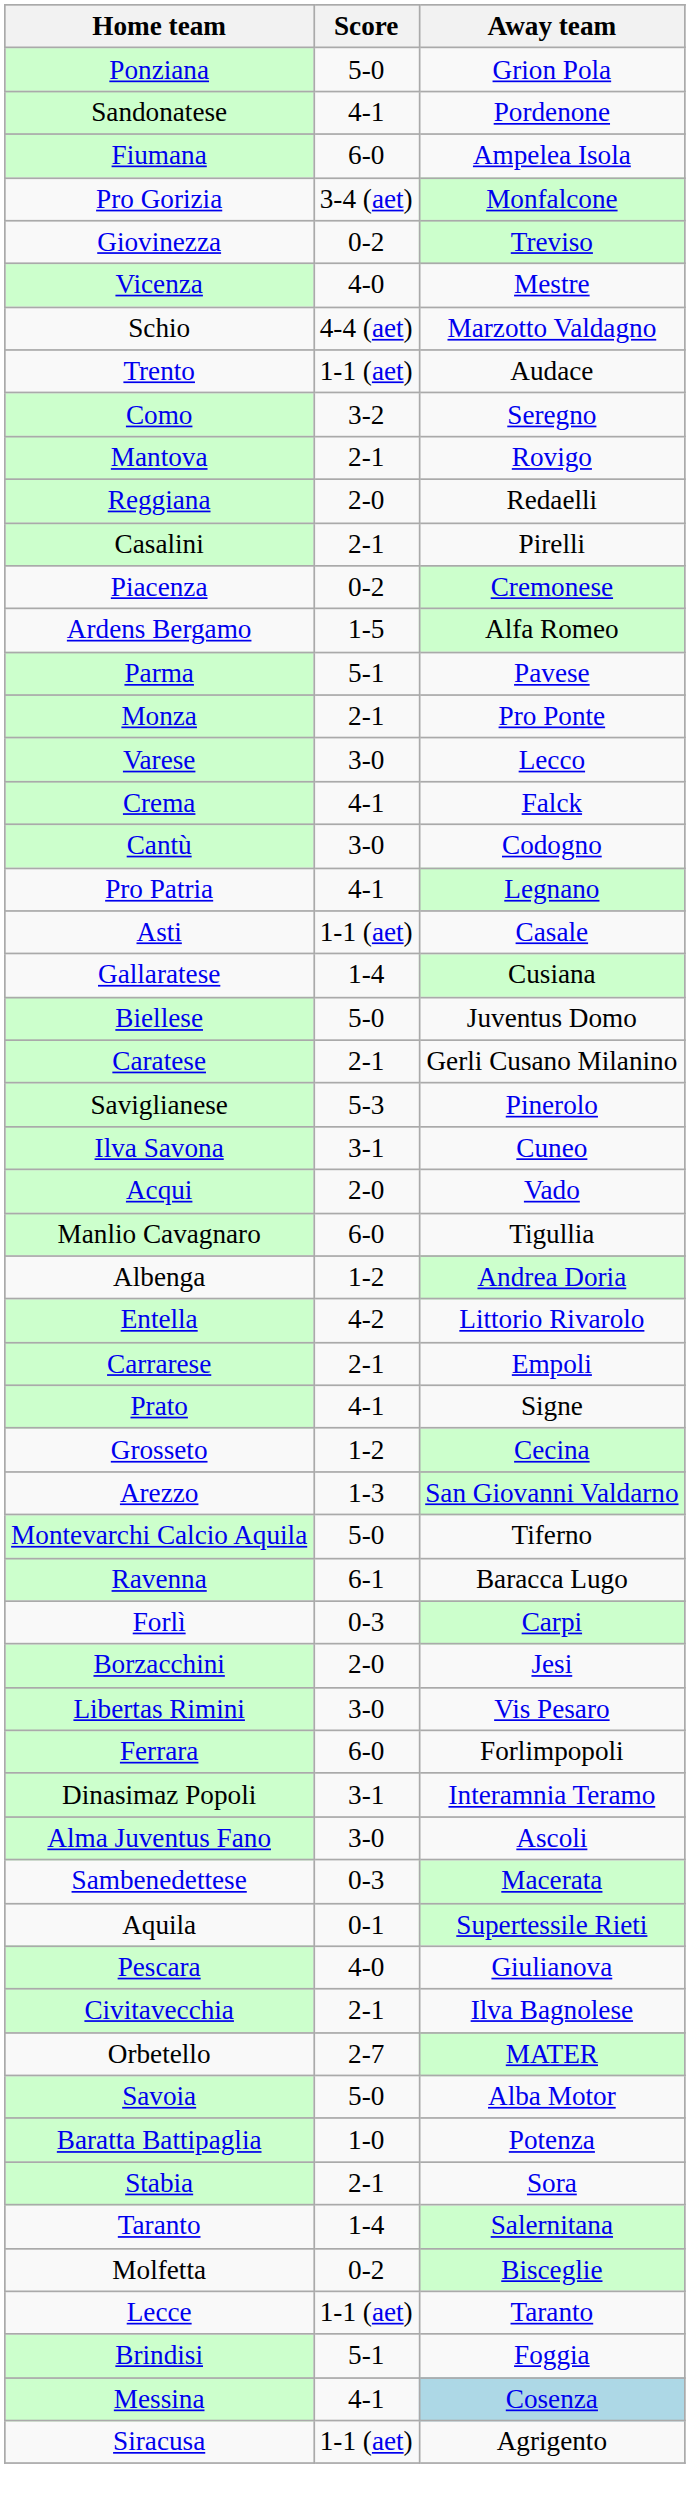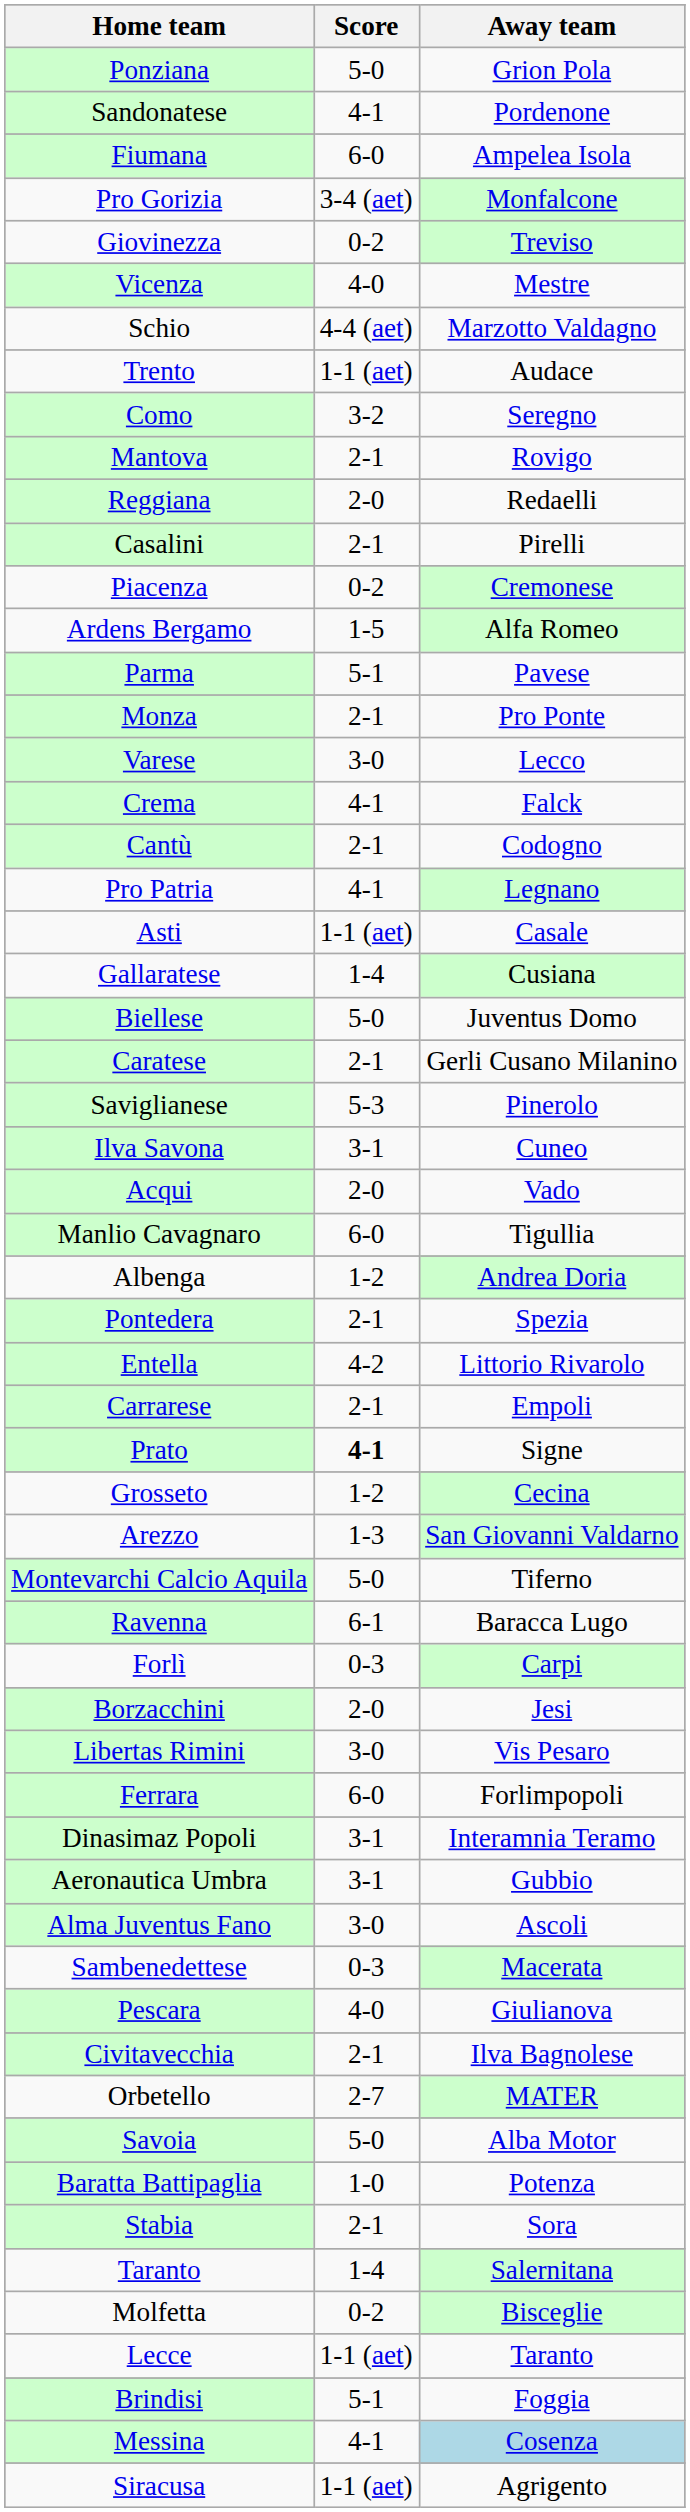 <table class="wikitable" style="text-align: center">
 <tr>
 <th>Home team</th>
 <th>Score</th>
 <th>Away team</th>
 </tr>
 <tr>
 <td bgcolor="ccffcc"><a href='#'>Ponziana</a></td>
 <td>5-0</td>
 <td><a href='#'>Grion Pola</a></td>
 </tr>
 <tr>
 <td bgcolor="ccffcc">Sandonatese</td>
 <td>4-1</td>
 <td><a href='#'>Pordenone</a></td>
 </tr>
 <tr>
 <td bgcolor="ccffcc"><a href='#'>Fiumana</a></td>
 <td>6-0</td>
 <td><a href='#'>Ampelea Isola</a></td>
 </tr>
 <tr>
 <td><a href='#'>Pro Gorizia</a></td>
 <td>3-4 (<a href='#'>aet</a>)</td>
 <td bgcolor="ccffcc"><a href='#'>Monfalcone</a></td>
 </tr>
 <tr>
 <td><a href='#'>Giovinezza</a></td>
 <td>0-2 </td>
 <td bgcolor="ccffcc"><a href='#'>Treviso</a></td>
 </tr>
 <tr>
 <td bgcolor="ccffcc"><a href='#'>Vicenza</a></td>
 <td>4-0</td>
 <td><a href='#'>Mestre</a></td>
 </tr>
 <tr>
 <td>Schio</td>
 <td>4-4 (<a href='#'>aet</a>)</td>
 <td><a href='#'>Marzotto Valdagno</a></td>
 </tr>
 <tr>
 <td><a href='#'>Trento</a></td>
 <td>1-1 (<a href='#'>aet</a>)</td>
 <td>Audace</td>
 </tr>
 <tr>
 <td bgcolor="ccffcc"><a href='#'>Como</a></td>
 <td>3-2</td>
 <td><a href='#'>Seregno</a></td>
 </tr>
 <tr>
 <td bgcolor="ccffcc"><a href='#'>Mantova</a></td>
 <td>2-1</td>
 <td><a href='#'>Rovigo</a></td>
 </tr>
 <tr>
 <td bgcolor="ccffcc"><a href='#'>Reggiana</a></td>
 <td>2-0</td>
 <td>Redaelli</td>
 </tr>
 <tr>
 <td bgcolor="ccffcc">Casalini</td>
 <td>2-1</td>
 <td>Pirelli</td>
 </tr>
 <tr>
 <td><a href='#'>Piacenza</a></td>
 <td>0-2 </td>
 <td bgcolor="ccffcc"><a href='#'>Cremonese</a></td>
 </tr>
 <tr>
 <td><a href='#'>Ardens Bergamo</a></td>
 <td>1-5</td>
 <td bgcolor="ccffcc">Alfa Romeo</td>
 </tr>
 <tr>
 <td bgcolor="ccffcc"><a href='#'>Parma</a></td>
 <td>5-1</td>
 <td><a href='#'>Pavese</a></td>
 </tr>
 <tr>
 <td bgcolor="ccffcc"><a href='#'>Monza</a></td>
 <td>2-1</td>
 <td><a href='#'>Pro Ponte</a></td>
 </tr>
 <tr>
 <td bgcolor="ccffcc"><a href='#'>Varese</a></td>
 <td>3-0</td>
 <td><a href='#'>Lecco</a></td>
 </tr>
 <tr>
 <td bgcolor="ccffcc"><a href='#'>Crema</a></td>
 <td>4-1</td>
 <td><a href='#'>Falck</a></td>
 </tr>
 <tr>
 <td bgcolor="ccffcc"><a href='#'>Cantù</a></td>
-<td>3-0</td>
+<td>2-1</td>
 <td><a href='#'>Codogno</a></td>
 </tr>
 <tr>
 <td><a href='#'>Pro Patria</a></td>
 <td>4-1</td>
 <td bgcolor="ccffcc"><a href='#'>Legnano</a></td>
 </tr>
 <tr>
 <td><a href='#'>Asti</a></td>
 <td>1-1 (<a href='#'>aet</a>)</td>
 <td><a href='#'>Casale</a></td>
 </tr>
 <tr>
 <td><a href='#'>Gallaratese</a></td>
 <td>1-4</td>
 <td bgcolor="ccffcc">Cusiana</td>
 </tr>
 <tr>
 <td bgcolor="ccffcc"><a href='#'>Biellese</a></td>
 <td>5-0</td>
 <td>Juventus Domo</td>
 </tr>
 <tr>
 <td bgcolor="ccffcc"><a href='#'>Caratese</a></td>
 <td>2-1</td>
 <td>Gerli Cusano Milanino</td>
 </tr>
 <tr>
 <td bgcolor="ccffcc">Saviglianese</td>
 <td>5-3</td>
 <td><a href='#'>Pinerolo</a></td>
 </tr>
 <tr>
 <td bgcolor="ccffcc"><a href='#'>Ilva Savona</a></td>
 <td>3-1</td>
 <td><a href='#'>Cuneo</a></td>
 </tr>
 <tr>
 <td bgcolor="ccffcc"><a href='#'>Acqui</a></td>
 <td>2-0 </td>
 <td><a href='#'>Vado</a></td>
 </tr>
 <tr>
 <td bgcolor="ccffcc">Manlio Cavagnaro</td>
 <td>6-0</td>
 <td>Tigullia</td>
 </tr>
 <tr>
 <td>Albenga</td>
 <td>1-2</td>
 <td bgcolor="ccffcc"><a href='#'>Andrea Doria</a></td>
 </tr>
 <tr>
+<td bgcolor="ccffcc"><a href='#'>Pontedera</a></td>
+<td>2-1</td>
+<td><a href='#'>Spezia</a></td>
+</tr>
+<tr>
 <td bgcolor="ccffcc"><a href='#'>Entella</a></td>
 <td>4-2</td>
 <td><a href='#'>Littorio Rivarolo</a></td>
 </tr>
 <tr>
 <td bgcolor="ccffcc"><a href='#'>Carrarese</a></td>
 <td>2-1</td>
 <td><a href='#'>Empoli</a></td>
 </tr>
 <tr>
 <td bgcolor="ccffcc"><a href='#'>Prato</a></td>
-<td>4-1</td>
+<td><strong>4-1</strong></td>
 <td>Signe</td>
 </tr>
 <tr>
 <td><a href='#'>Grosseto</a></td>
 <td>1-2</td>
 <td bgcolor="ccffcc"><a href='#'>Cecina</a></td>
 </tr>
 <tr>
 <td><a href='#'>Arezzo</a></td>
 <td>1-3</td>
 <td bgcolor="ccffcc"><a href='#'>San Giovanni Valdarno</a></td>
 </tr>
 <tr>
 <td bgcolor="ccffcc"><a href='#'>Montevarchi Calcio Aquila</a></td>
 <td>5-0</td>
 <td>Tiferno</td>
 </tr>
 <tr>
 <td bgcolor="ccffcc"><a href='#'>Ravenna</a></td>
 <td>6-1</td>
 <td>Baracca Lugo</td>
 </tr>
 <tr>
 <td><a href='#'>Forlì</a></td>
 <td>0-3</td>
 <td bgcolor="ccffcc"><a href='#'>Carpi</a></td>
 </tr>
 <tr>
 <td bgcolor="ccffcc"><a href='#'>Borzacchini</a></td>
 <td>2-0 </td>
 <td><a href='#'>Jesi</a></td>
 </tr>
 <tr>
 <td bgcolor="ccffcc"><a href='#'>Libertas Rimini</a></td>
 <td>3-0</td>
 <td><a href='#'>Vis Pesaro</a></td>
 </tr>
 <tr>
 <td bgcolor="ccffcc"><a href='#'>Ferrara</a></td>
 <td>6-0</td>
 <td>Forlimpopoli</td>
 </tr>
 <tr>
 <td bgcolor="ccffcc">Dinasimaz Popoli</td>
 <td>3-1</td>
 <td><a href='#'>Interamnia Teramo</a></td>
 </tr>
 <tr>
+<td bgcolor="ccffcc">Aeronautica Umbra</td>
+<td>3-1</td>
+<td><a href='#'>Gubbio</a></td>
+</tr>
+<tr>
 <td bgcolor="ccffcc"><a href='#'>Alma Juventus Fano</a></td>
 <td>3-0</td>
 <td><a href='#'>Ascoli</a></td>
 </tr>
 <tr>
 <td><a href='#'>Sambenedettese</a></td>
 <td>0-3</td>
 <td bgcolor="ccffcc"><a href='#'>Macerata</a></td>
-</tr>
-<tr>
-<td>Aquila</td>
-<td>0-1</td>
-<td bgcolor="ccffcc"><a href='#'>Supertessile Rieti</a></td>
 </tr>
 <tr>
 <td bgcolor="ccffcc"><a href='#'>Pescara</a></td>
 <td>4-0</td>
 <td><a href='#'>Giulianova</a></td>
 </tr>
 <tr>
 <td bgcolor="ccffcc"><a href='#'>Civitavecchia</a></td>
 <td>2-1</td>
 <td><a href='#'>Ilva Bagnolese</a></td>
 </tr>
 <tr>
 <td>Orbetello</td>
 <td>2-7</td>
 <td bgcolor="ccffcc"><a href='#'>MATER</a></td>
 </tr>
 <tr>
 <td bgcolor="ccffcc"><a href='#'>Savoia</a></td>
 <td>5-0</td>
 <td><a href='#'>Alba Motor</a></td>
 </tr>
 <tr>
 <td bgcolor="ccffcc"><a href='#'>Baratta Battipaglia</a></td>
 <td>1-0</td>
 <td><a href='#'>Potenza</a></td>
 </tr>
 <tr>
 <td bgcolor="ccffcc"><a href='#'>Stabia</a></td>
 <td>2-1</td>
 <td><a href='#'>Sora</a></td>
 </tr>
 <tr>
 <td><a href='#'>Taranto</a></td>
 <td>1-4</td>
 <td bgcolor="ccffcc"><a href='#'>Salernitana</a></td>
 </tr>
 <tr>
 <td>Molfetta</td>
 <td>0-2 </td>
 <td bgcolor="ccffcc"><a href='#'>Bisceglie</a></td>
 </tr>
 <tr>
 <td><a href='#'>Lecce</a></td>
 <td>1-1 (<a href='#'>aet</a>)</td>
 <td><a href='#'>Taranto</a></td>
 </tr>
 <tr>
 <td bgcolor="ccffcc"><a href='#'>Brindisi</a></td>
 <td>5-1</td>
 <td><a href='#'>Foggia</a></td>
 </tr>
 <tr>
 <td bgcolor="ccffcc"><a href='#'>Messina</a></td>
 <td>4-1</td>
 <td style="background: lightblue;"><a href='#'>Cosenza</a></td>
 </tr>
 <tr>
 <td><a href='#'>Siracusa</a></td>
 <td>1-1 (<a href='#'>aet</a>)</td>
 <td>Agrigento</td>
 </tr>
 </table>
